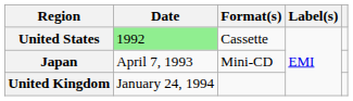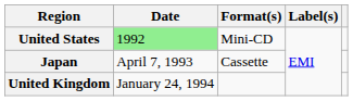 <table class="wikitable plainrowheaders">
 <tr>
 <th scope="col">Region</th>
 <th scope="col">Date</th>
 <th scope="col">Format(s)</th>
 <th scope="col">Label(s)</th>
 <th scope="col"></th>
 </tr>
 <tr>
 <th scope="row">United States</th>
 <td style="background: lightgreen;">1992</td>
-<td>Cassette</td>
+<td>Mini-CD</td>
 <td rowspan="3"><a href='#'>EMI</a></td>
 <td></td>
 </tr>
 <tr>
 <th scope="row">Japan</th>
 <td>April 7, 1993</td>
-<td>Mini-CD</td>
+<td>Cassette</td>
 <td></td>
 </tr>
 <tr>
 <th scope="row">United Kingdom</th>
 <td>January 24, 1994</td>
 <td></td>
 <td></td>
 </tr>
 </table>
